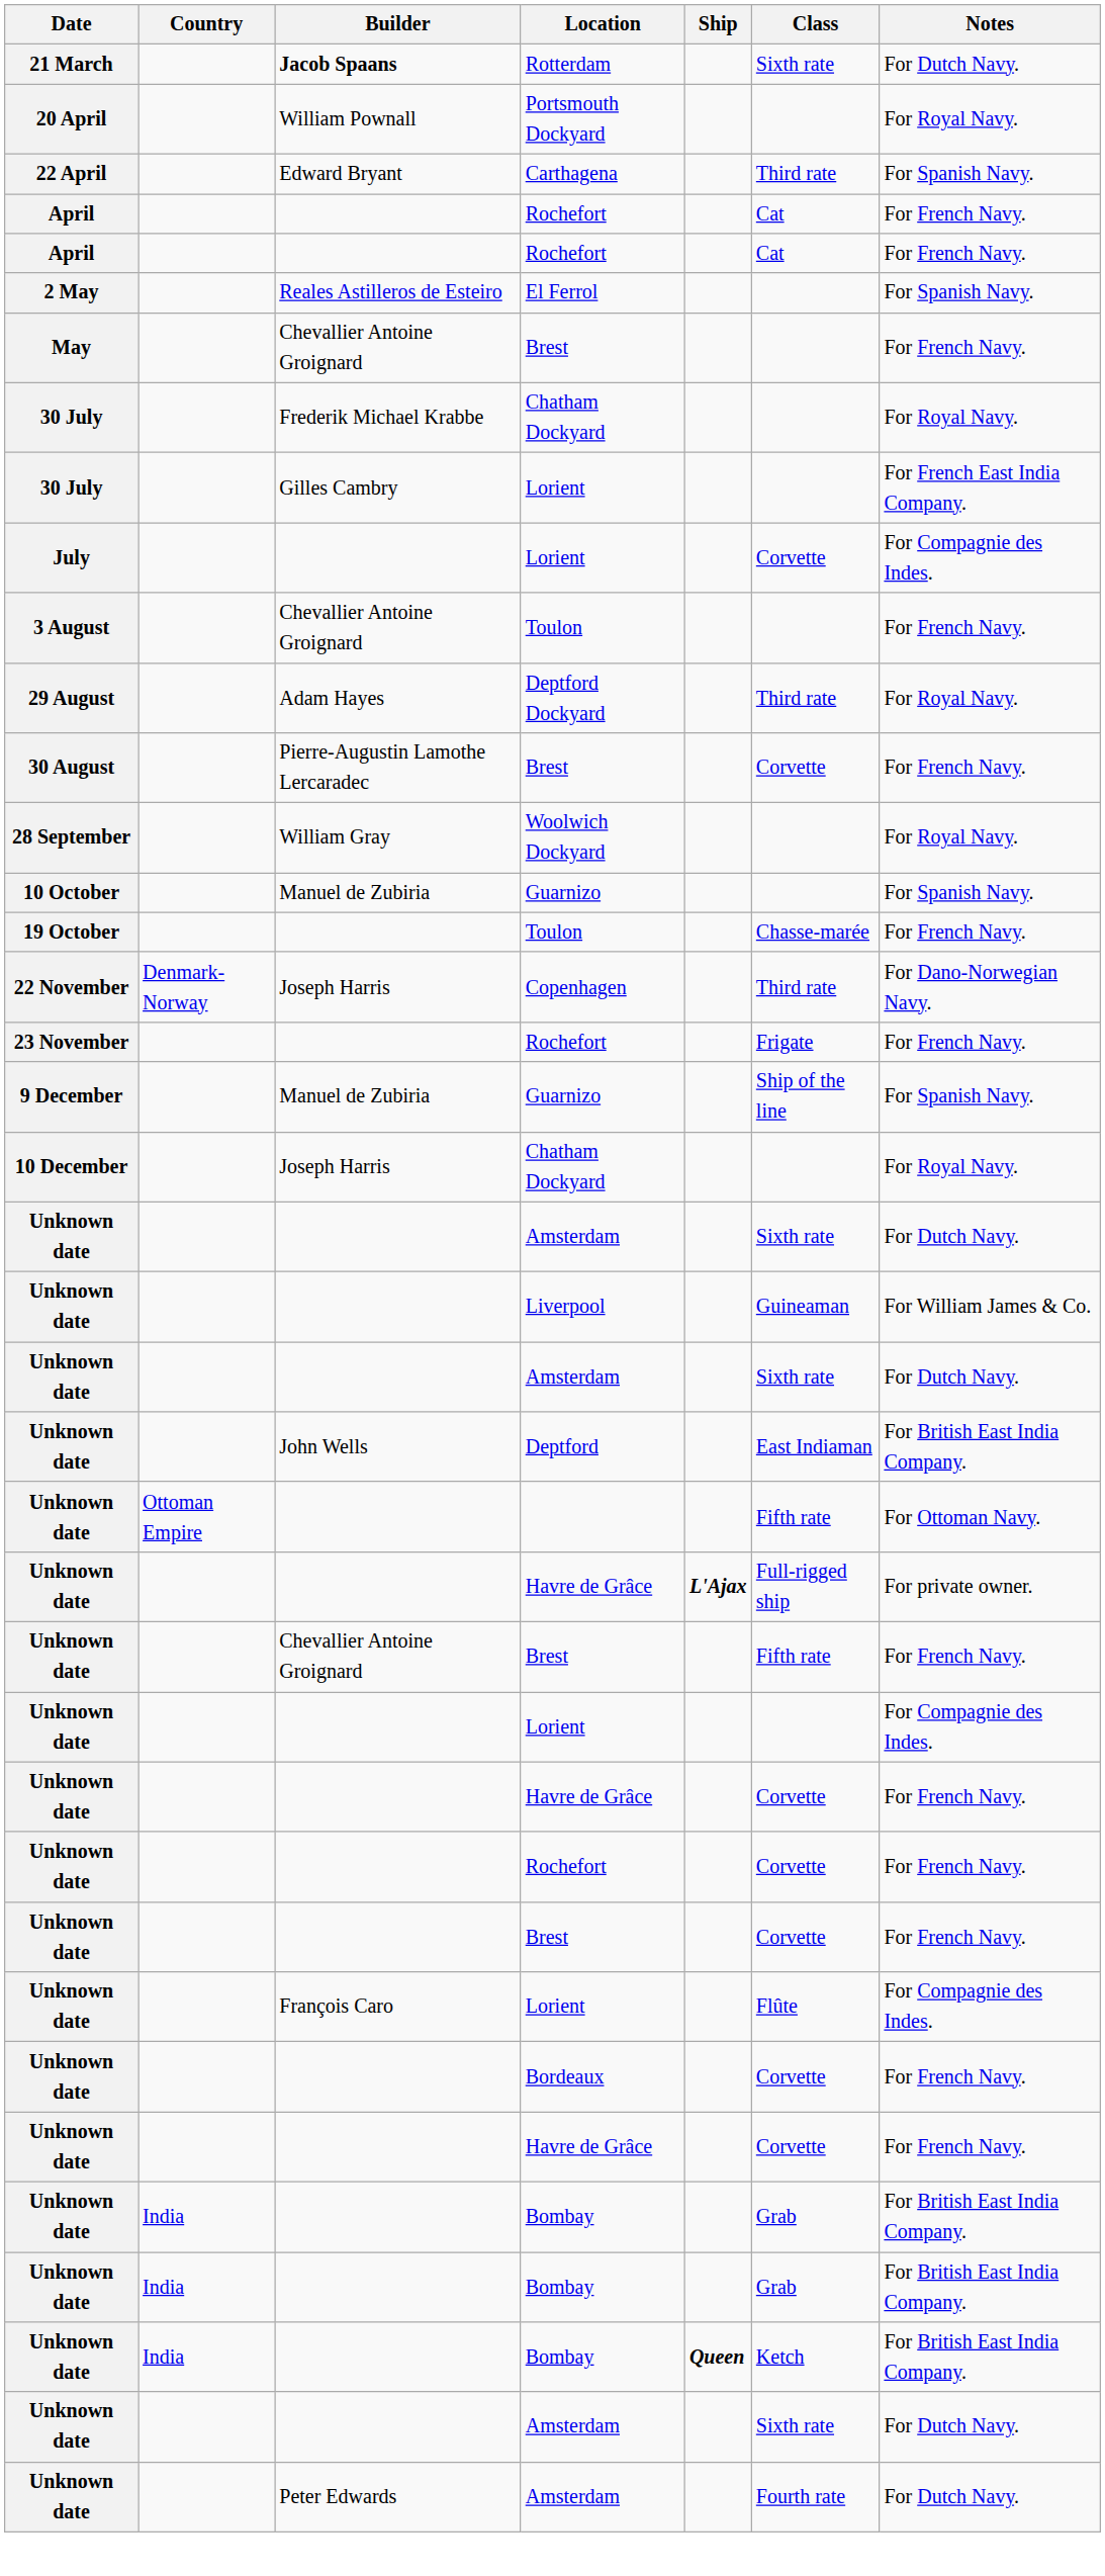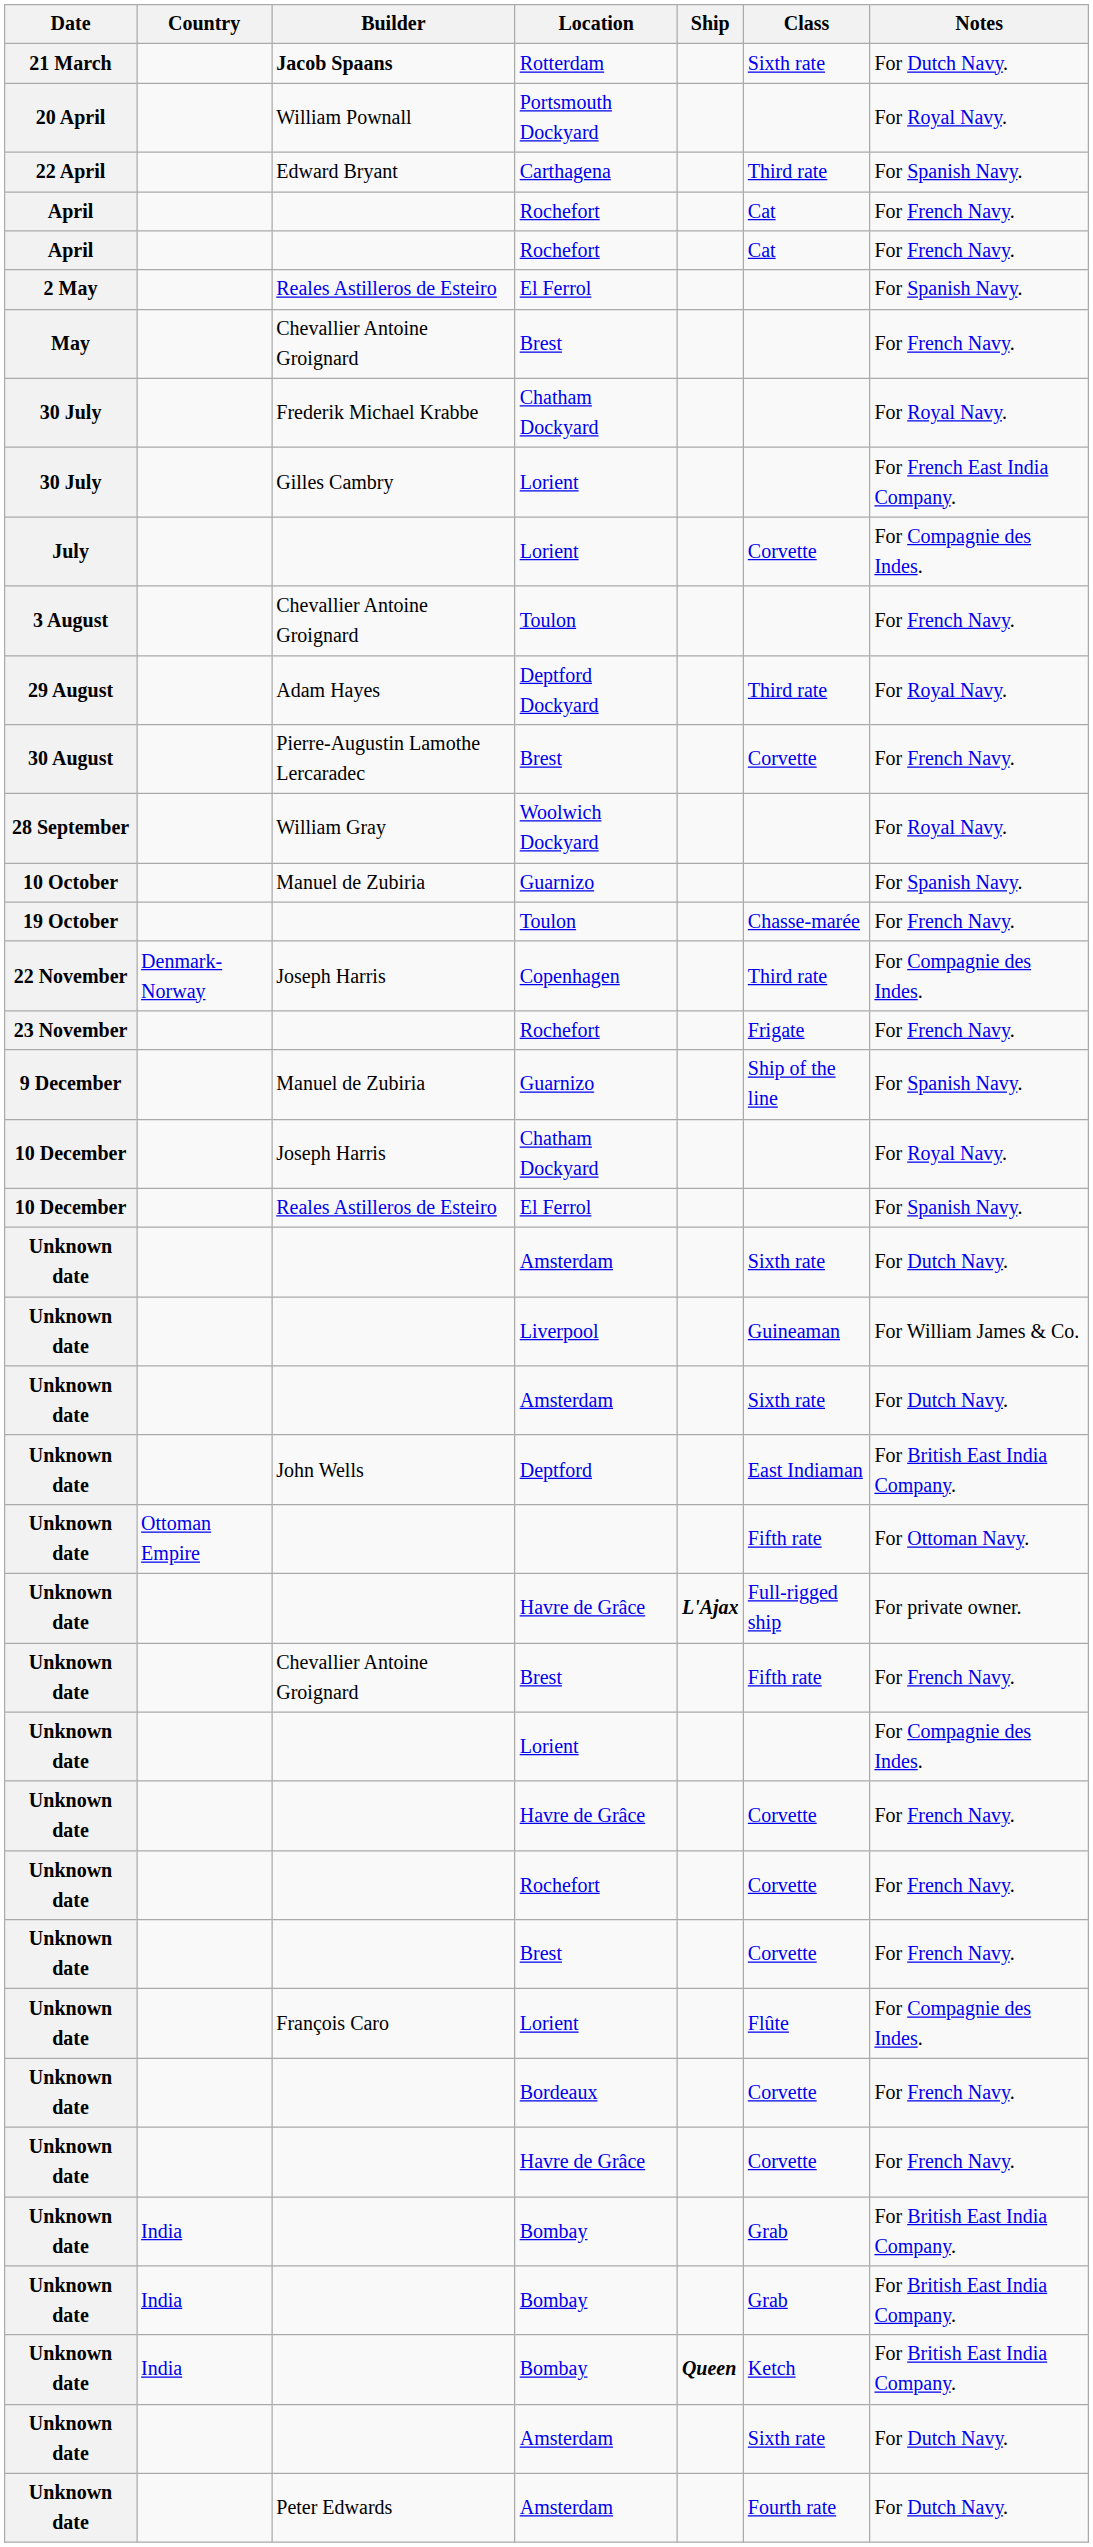 <table class="wikitable sortable" style="font-size:1.00em; line-height:1.5em;">
 <tr>
 <th>Date</th>
 <th>Country</th>
 <th>Builder</th>
 <th>Location</th>
 <th>Ship</th>
 <th>Class</th>
 <th>Notes</th>
 </tr>
 <tr ---->
 <th>21 March</th>
 <td></td>
 <td><strong>Jacob Spaans</strong></td>
 <td><a href='#'>Rotterdam</a></td>
 <td><strong></strong></td>
 <td><a href='#'>Sixth rate</a></td>
 <td>For <a href='#'>Dutch Navy</a>.</td>
 </tr>
 <tr ---->
 <th>20 April</th>
 <td></td>
 <td>William Pownall</td>
 <td><a href='#'>Portsmouth Dockyard</a></td>
 <td><strong></strong></td>
 <td></td>
 <td>For <a href='#'>Royal Navy</a>.</td>
 </tr>
 <tr ---->
 <th>22 April</th>
 <td></td>
 <td>Edward Bryant</td>
 <td><a href='#'>Carthagena</a></td>
 <td><strong></strong></td>
 <td><a href='#'>Third rate</a></td>
 <td>For <a href='#'>Spanish Navy</a>.</td>
 </tr>
 <tr ---->
 <th>April</th>
 <td></td>
 <td></td>
 <td><a href='#'>Rochefort</a></td>
 <td><strong></strong></td>
 <td><a href='#'>Cat</a></td>
 <td>For <a href='#'>French Navy</a>.</td>
 </tr>
 <tr ---->
 <th>April</th>
 <td></td>
 <td></td>
 <td><a href='#'>Rochefort</a></td>
 <td><strong></strong></td>
 <td><a href='#'>Cat</a></td>
 <td>For <a href='#'>French Navy</a>.</td>
 </tr>
 <tr ---->
 <th>2 May</th>
 <td></td>
 <td><a href='#'>Reales Astilleros de Esteiro</a></td>
 <td><a href='#'>El Ferrol</a></td>
 <td><strong></strong></td>
 <td></td>
 <td>For <a href='#'>Spanish Navy</a>.</td>
 </tr>
 <tr ---->
 <th>May</th>
 <td></td>
 <td>Chevallier Antoine Groignard</td>
 <td><a href='#'>Brest</a></td>
 <td><strong></strong></td>
 <td></td>
 <td>For <a href='#'>French Navy</a>.</td>
 </tr>
 <tr ---->
 <th>30 July</th>
 <td></td>
 <td>Frederik Michael Krabbe</td>
 <td><a href='#'>Chatham Dockyard</a></td>
 <td><strong></strong></td>
 <td></td>
 <td>For <a href='#'>Royal Navy</a>.</td>
 </tr>
 <tr ---->
 <th>30 July</th>
 <td></td>
 <td>Gilles Cambry</td>
 <td><a href='#'>Lorient</a></td>
 <td><strong></strong></td>
 <td></td>
 <td>For <a href='#'>French East India Company</a>.</td>
 </tr>
 <tr ---->
 <th>July</th>
 <td></td>
 <td></td>
 <td><a href='#'>Lorient</a></td>
 <td><strong></strong></td>
 <td><a href='#'>Corvette</a></td>
 <td>For <a href='#'>Compagnie des Indes</a>.</td>
 </tr>
 <tr ---->
 <th>3 August</th>
 <td></td>
 <td>Chevallier Antoine Groignard</td>
 <td><a href='#'>Toulon</a></td>
 <td><strong></strong></td>
 <td></td>
 <td>For <a href='#'>French Navy</a>.</td>
 </tr>
 <tr ---->
 <th>29 August</th>
 <td></td>
 <td>Adam Hayes</td>
 <td><a href='#'>Deptford Dockyard</a></td>
 <td><strong></strong></td>
 <td><a href='#'>Third rate</a></td>
 <td>For <a href='#'>Royal Navy</a>.</td>
 </tr>
 <tr ---->
 <th>30 August</th>
 <td></td>
 <td>Pierre-Augustin Lamothe Lercaradec</td>
 <td><a href='#'>Brest</a></td>
 <td><strong></strong></td>
 <td><a href='#'>Corvette</a></td>
 <td>For <a href='#'>French Navy</a>.</td>
 </tr>
 <tr ---->
 <th>28 September</th>
 <td></td>
 <td>William Gray</td>
 <td><a href='#'>Woolwich Dockyard</a></td>
 <td><strong></strong></td>
 <td></td>
 <td>For <a href='#'>Royal Navy</a>.</td>
 </tr>
 <tr ---->
 <th>10 October</th>
 <td></td>
 <td>Manuel de Zubiria</td>
 <td><a href='#'>Guarnizo</a></td>
 <td><strong></strong></td>
 <td></td>
 <td>For <a href='#'>Spanish Navy</a>.</td>
 </tr>
 <tr ---->
 <th>19 October</th>
 <td></td>
 <td></td>
 <td><a href='#'>Toulon</a></td>
 <td><strong></strong></td>
 <td><a href='#'>Chasse-marée</a></td>
 <td>For <a href='#'>French Navy</a>.</td>
 </tr>
 <tr ---->
 <th>22 November</th>
 <td> <a href='#'>Denmark-Norway</a></td>
 <td>Joseph Harris</td>
 <td><a href='#'>Copenhagen</a></td>
 <td><strong></strong></td>
 <td><a href='#'>Third rate</a></td>
-<td>For <a href='#'>Dano-Norwegian Navy</a>.</td>
+<td>For <a href='#'>Compagnie des Indes</a>.</td>
 </tr>
 <tr ---->
 <th>23 November</th>
 <td></td>
 <td></td>
 <td><a href='#'>Rochefort</a></td>
 <td><strong></strong></td>
 <td><a href='#'>Frigate</a></td>
 <td>For <a href='#'>French Navy</a>.</td>
 </tr>
 <tr ---->
 <th>9 December</th>
 <td></td>
 <td>Manuel de Zubiria</td>
 <td><a href='#'>Guarnizo</a></td>
 <td><strong></strong></td>
 <td><a href='#'>Ship of the line</a></td>
 <td>For <a href='#'>Spanish Navy</a>.</td>
 </tr>
 <tr ---->
 <th>10 December</th>
 <td></td>
 <td>Joseph Harris</td>
 <td><a href='#'>Chatham Dockyard</a></td>
 <td><strong></strong></td>
 <td></td>
 <td>For <a href='#'>Royal Navy</a>.</td>
+</tr>
+<tr ---->
+<th>10 December</th>
+<td></td>
+<td><a href='#'>Reales Astilleros de Esteiro</a></td>
+<td><a href='#'>El Ferrol</a></td>
+<td><strong></strong></td>
+<td></td>
+<td>For <a href='#'>Spanish Navy</a>.</td>
 </tr>
 <tr ---->
 <th>Unknown date</th>
 <td></td>
 <td></td>
 <td><a href='#'>Amsterdam</a></td>
 <td><strong></strong></td>
 <td><a href='#'>Sixth rate</a></td>
 <td>For <a href='#'>Dutch Navy</a>.</td>
 </tr>
 <tr ---->
 <th>Unknown date</th>
 <td></td>
 <td></td>
 <td><a href='#'>Liverpool</a></td>
 <td><strong></strong></td>
 <td><a href='#'>Guineaman</a></td>
 <td>For William James & Co.</td>
 </tr>
 <tr ---->
 <th>Unknown date</th>
 <td></td>
 <td></td>
 <td><a href='#'>Amsterdam</a></td>
 <td><strong></strong></td>
 <td><a href='#'>Sixth rate</a></td>
 <td>For <a href='#'>Dutch Navy</a>.</td>
 </tr>
 <tr ---->
 <th>Unknown date</th>
 <td></td>
 <td>John Wells</td>
 <td><a href='#'>Deptford</a></td>
 <td><strong></strong></td>
 <td><a href='#'>East Indiaman</a></td>
 <td>For <a href='#'>British East India Company</a>.</td>
 </tr>
 <tr ---->
 <th>Unknown date</th>
 <td> <a href='#'>Ottoman Empire</a></td>
 <td></td>
 <td></td>
 <td><strong></strong></td>
 <td><a href='#'>Fifth rate</a></td>
 <td>For <a href='#'>Ottoman Navy</a>.</td>
 </tr>
 <tr ---->
 <th>Unknown date</th>
 <td></td>
 <td></td>
 <td><a href='#'>Havre de Grâce</a></td>
 <td><strong><em>L'Ajax</em></strong></td>
 <td><a href='#'>Full-rigged ship</a></td>
 <td>For private owner.</td>
 </tr>
 <tr ---->
 <th>Unknown date</th>
 <td></td>
 <td>Chevallier Antoine Groignard</td>
 <td><a href='#'>Brest</a></td>
 <td><strong></strong></td>
 <td><a href='#'>Fifth rate</a></td>
 <td>For <a href='#'>French Navy</a>.</td>
 </tr>
 <tr ---->
 <th>Unknown date</th>
 <td></td>
 <td></td>
 <td><a href='#'>Lorient</a></td>
 <td><strong></strong></td>
 <td></td>
 <td>For <a href='#'>Compagnie des Indes</a>.</td>
 </tr>
 <tr ---->
 <th>Unknown date</th>
 <td></td>
 <td></td>
 <td><a href='#'>Havre de Grâce</a></td>
 <td><strong></strong></td>
 <td><a href='#'>Corvette</a></td>
 <td>For <a href='#'>French Navy</a>.</td>
 </tr>
 <tr ---->
 <th>Unknown date</th>
 <td></td>
 <td></td>
 <td><a href='#'>Rochefort</a></td>
 <td><strong></strong></td>
 <td><a href='#'>Corvette</a></td>
 <td>For <a href='#'>French Navy</a>.</td>
 </tr>
 <tr ---->
 <th>Unknown date</th>
 <td></td>
 <td></td>
 <td><a href='#'>Brest</a></td>
 <td><strong></strong></td>
 <td><a href='#'>Corvette</a></td>
 <td>For <a href='#'>French Navy</a>.</td>
 </tr>
 <tr ---->
 <th>Unknown date</th>
 <td></td>
 <td>François Caro</td>
 <td><a href='#'>Lorient</a></td>
 <td><strong></strong></td>
 <td><a href='#'>Flûte</a></td>
 <td>For <a href='#'>Compagnie des Indes</a>.</td>
 </tr>
 <tr ---->
 <th>Unknown date</th>
 <td></td>
 <td></td>
 <td><a href='#'>Bordeaux</a></td>
 <td><strong></strong></td>
 <td><a href='#'>Corvette</a></td>
 <td>For <a href='#'>French Navy</a>.</td>
 </tr>
 <tr ---->
 <th>Unknown date</th>
 <td></td>
 <td></td>
 <td><a href='#'>Havre de Grâce</a></td>
 <td><strong></strong></td>
 <td><a href='#'>Corvette</a></td>
 <td>For <a href='#'>French Navy</a>.</td>
 </tr>
 <tr ---->
 <th>Unknown date</th>
 <td> <a href='#'>India</a></td>
 <td></td>
 <td><a href='#'>Bombay</a></td>
 <td><strong></strong></td>
 <td><a href='#'>Grab</a></td>
 <td>For <a href='#'>British East India Company</a>.</td>
 </tr>
 <tr ---->
 <th>Unknown date</th>
 <td> <a href='#'>India</a></td>
 <td></td>
 <td><a href='#'>Bombay</a></td>
 <td><strong></strong></td>
 <td><a href='#'>Grab</a></td>
 <td>For <a href='#'>British East India Company</a>.</td>
 </tr>
 <tr ---->
 <th>Unknown date</th>
 <td> <a href='#'>India</a></td>
 <td></td>
 <td><a href='#'>Bombay</a></td>
 <td><strong><em>Queen</em></strong></td>
 <td><a href='#'>Ketch</a></td>
 <td>For <a href='#'>British East India Company</a>.</td>
 </tr>
 <tr ---->
 <th>Unknown date</th>
 <td></td>
 <td></td>
 <td><a href='#'>Amsterdam</a></td>
 <td><strong></strong></td>
 <td><a href='#'>Sixth rate</a></td>
 <td>For <a href='#'>Dutch Navy</a>.</td>
 </tr>
 <tr ---->
 <th>Unknown date</th>
 <td></td>
 <td>Peter Edwards</td>
 <td><a href='#'>Amsterdam</a></td>
 <td><strong></strong></td>
 <td><a href='#'>Fourth rate</a></td>
 <td>For <a href='#'>Dutch Navy</a>.</td>
 </tr>
 </table>
